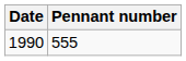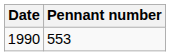 <table class="wikitable">
 <tr>
 <th>Date</th>
 <th>Pennant number</th>
 </tr>
 <tr>
 <td>1990</td>
-<td>555</td>
+<td>553</td>
 </tr>
 </table>
